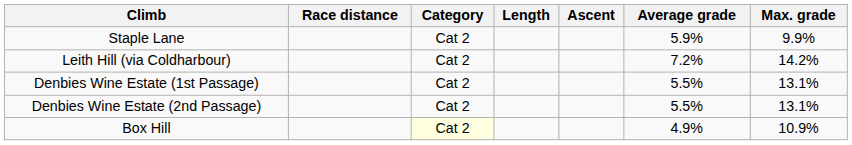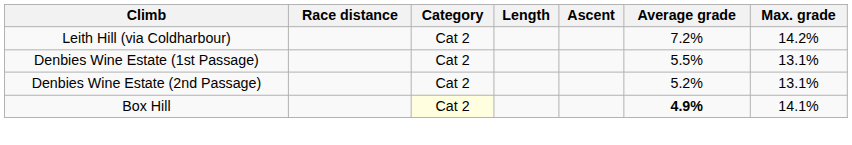 <table class="wikitable" style="text-align:center;" width="75%">
 <tr>
 <th>Climb</th>
 <th>Race distance</th>
 <th>Category</th>
 <th>Length</th>
 <th>Ascent</th>
 <th>Average grade</th>
 <th>Max. grade</th>
-</tr>
-<tr>
-<td>Staple Lane</td>
-<td></td>
-<td>Cat 2</td>
-<td></td>
-<td></td>
-<td>5.9%</td>
-<td>9.9%</td>
 </tr>
 <tr>
 <td>Leith Hill (via Coldharbour)</td>
 <td></td>
 <td>Cat 2</td>
 <td></td>
 <td></td>
 <td>7.2%</td>
 <td>14.2%</td>
 </tr>
 <tr>
 <td>Denbies Wine Estate (1st Passage)</td>
 <td></td>
 <td>Cat 2</td>
 <td></td>
 <td></td>
 <td>5.5%</td>
 <td>13.1%</td>
 </tr>
 <tr>
 <td>Denbies Wine Estate (2nd Passage)</td>
 <td></td>
 <td>Cat 2</td>
 <td></td>
 <td></td>
-<td>5.5%</td>
+<td>5.2%</td>
 <td>13.1%</td>
 </tr>
 <tr>
 <td>Box Hill</td>
 <td></td>
 <td style="background: lightyellow;">Cat 2</td>
 <td></td>
 <td></td>
-<td>4.9%</td>
-<td>10.9%</td>
+<td><strong>4.9%</strong></td>
+<td>14.1%</td>
 </tr>
 </table>
